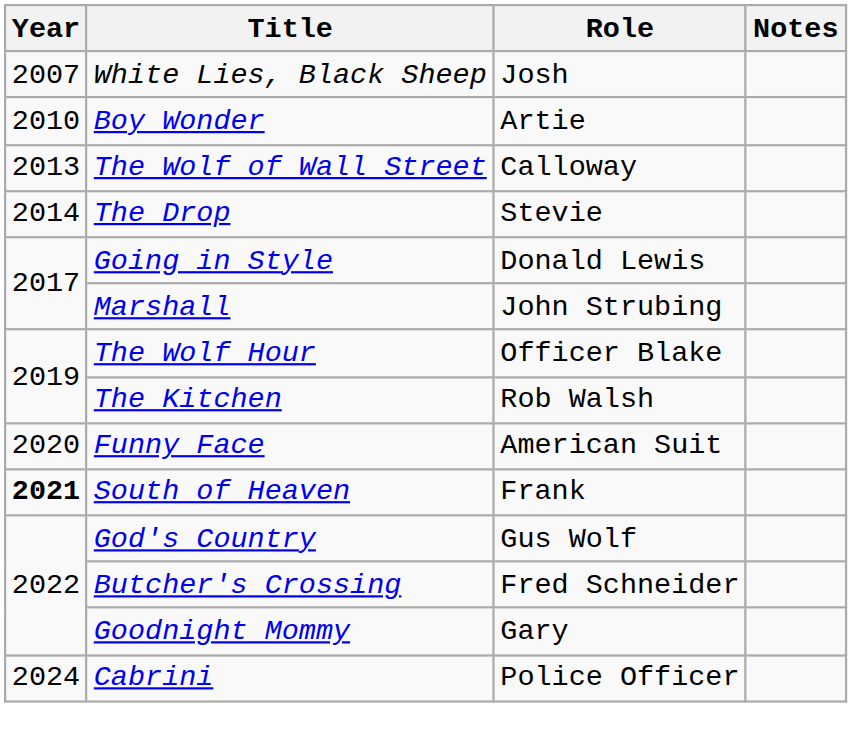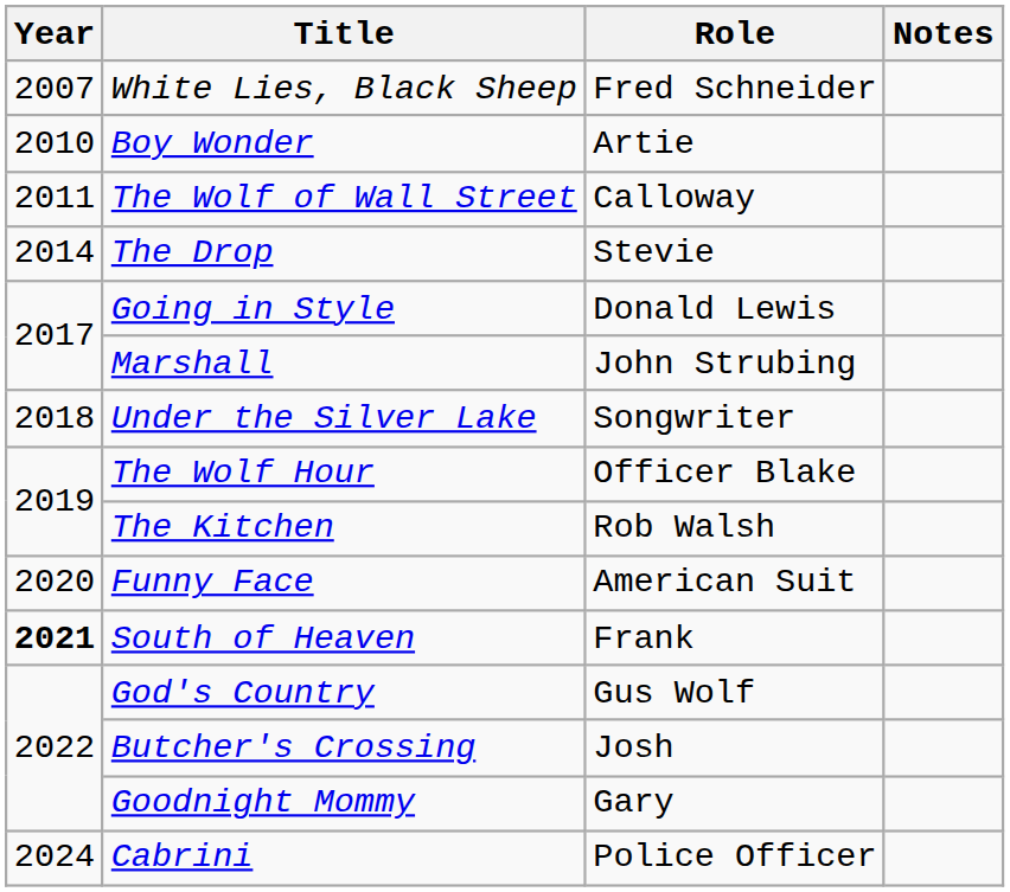 <table class="wikitable sortable">
 <tr>
 <th>Year</th>
 <th>Title</th>
 <th>Role</th>
 <th>Notes</th>
 </tr>
 <tr>
 <td>2007</td>
 <td><em>White Lies, Black Sheep</em></td>
-<td>Josh</td>
+<td>Fred Schneider</td>
 <td></td>
 </tr>
 <tr>
 <td>2010</td>
 <td><em><a href='#'>Boy Wonder</a></em></td>
 <td>Artie</td>
 <td></td>
 </tr>
 <tr>
-<td>2013</td>
+<td>2011</td>
 <td><em><a href='#'>The Wolf of Wall Street</a></em></td>
 <td>Calloway</td>
 <td></td>
 </tr>
 <tr>
 <td>2014</td>
 <td><em><a href='#'>The Drop</a></em></td>
 <td>Stevie</td>
 <td></td>
 </tr>
 <tr>
 <td rowspan="2">2017</td>
 <td><em><a href='#'>Going in Style</a></em></td>
 <td>Donald Lewis</td>
 <td></td>
 </tr>
 <tr>
 <td><em><a href='#'>Marshall</a></em></td>
 <td>John Strubing</td>
+<td></td>
+</tr>
+<tr>
+<td>2018</td>
+<td><em><a href='#'>Under the Silver Lake</a></em></td>
+<td>Songwriter</td>
 <td></td>
 </tr>
 <tr>
 <td rowspan="2">2019</td>
 <td><em><a href='#'>The Wolf Hour</a></em></td>
 <td>Officer Blake</td>
 <td></td>
 </tr>
 <tr>
 <td><em><a href='#'>The Kitchen</a></em></td>
 <td>Rob Walsh</td>
 <td></td>
 </tr>
 <tr>
 <td>2020</td>
 <td><em><a href='#'>Funny Face</a></em></td>
 <td>American Suit</td>
 <td></td>
 </tr>
 <tr>
 <td><strong>2021</strong></td>
 <td><em><a href='#'>South of Heaven</a></em></td>
 <td>Frank</td>
 <td></td>
 </tr>
 <tr>
 <td rowspan="3">2022</td>
 <td><em><a href='#'>God's Country</a></em></td>
 <td>Gus Wolf</td>
 <td></td>
 </tr>
 <tr>
 <td><em><a href='#'>Butcher's Crossing</a></em></td>
-<td>Fred Schneider</td>
+<td>Josh</td>
 <td></td>
 </tr>
 <tr>
 <td><em><a href='#'>Goodnight Mommy</a></em></td>
 <td>Gary</td>
 <td></td>
 </tr>
 <tr>
 <td>2024</td>
 <td><em><a href='#'>Cabrini</a></em></td>
 <td>Police Officer</td>
 <td></td>
 </tr>
 </table>
